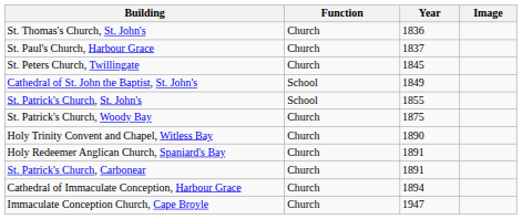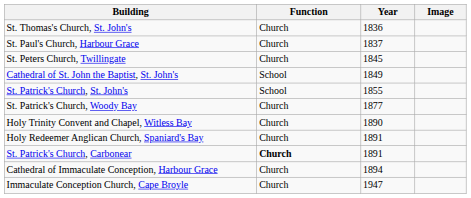 <table class="wikitable">
 <tr>
 <th style="width:25em">Building</th>
 <th style="width:10em">Function</th>
 <th style="width: 5em">Year</th>
 <th style="width:75px">Image</th>
 </tr>
 <tr>
 <td>St. Thomas's Church, <a href='#'>St. John's</a></td>
 <td>Church</td>
 <td>1836</td>
 <td></td>
 </tr>
 <tr>
 <td>St. Paul's Church, <a href='#'>Harbour Grace</a></td>
 <td>Church</td>
 <td>1837</td>
 <td></td>
 </tr>
 <tr>
 <td>St. Peters Church, <a href='#'>Twillingate</a></td>
 <td>Church</td>
 <td>1845</td>
 <td></td>
 </tr>
 <tr>
 <td><a href='#'>Cathedral of St. John the Baptist</a>, <a href='#'>St. John's</a></td>
 <td>School</td>
 <td>1849</td>
 <td></td>
 </tr>
 <tr>
 <td><a href='#'>St. Patrick's Church</a>, <a href='#'>St. John's</a></td>
 <td>School</td>
 <td>1855</td>
 <td></td>
 </tr>
 <tr>
 <td>St. Patrick's Church, <a href='#'>Woody Bay</a></td>
 <td>Church</td>
-<td>1875</td>
+<td>1877</td>
 <td></td>
 </tr>
 <tr>
 <td>Holy Trinity Convent and Chapel, <a href='#'>Witless Bay</a></td>
 <td>Church</td>
 <td>1890</td>
 <td></td>
 </tr>
 <tr>
 <td>Holy Redeemer Anglican Church, <a href='#'>Spaniard's Bay</a></td>
 <td>Church</td>
 <td>1891</td>
 <td></td>
 </tr>
 <tr>
 <td><a href='#'>St. Patrick's Church</a>, <a href='#'>Carbonear</a></td>
-<td>Church</td>
+<td><strong>Church</strong></td>
 <td>1891</td>
 <td></td>
 </tr>
 <tr>
 <td>Cathedral of Immaculate Conception, <a href='#'>Harbour Grace</a></td>
 <td>Church</td>
 <td>1894</td>
 <td></td>
 </tr>
 <tr>
 <td>Immaculate Conception Church, <a href='#'>Cape Broyle</a></td>
 <td>Church</td>
 <td>1947</td>
 <td></td>
 </tr>
 </table>
